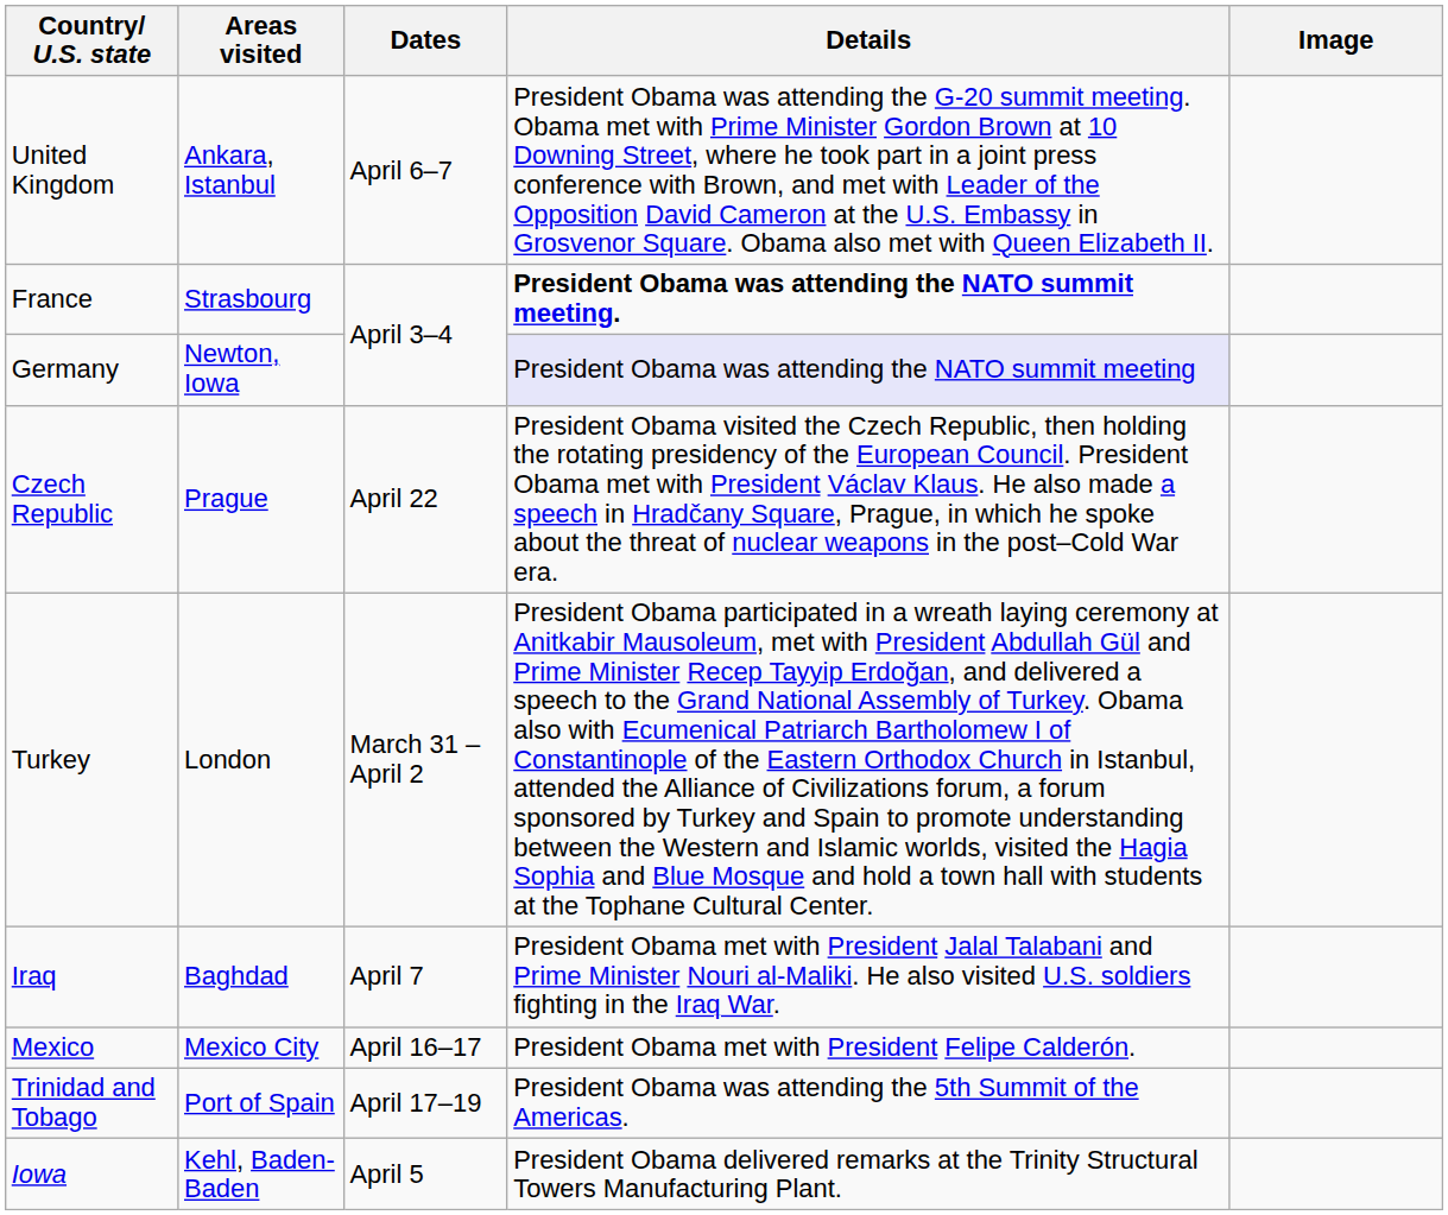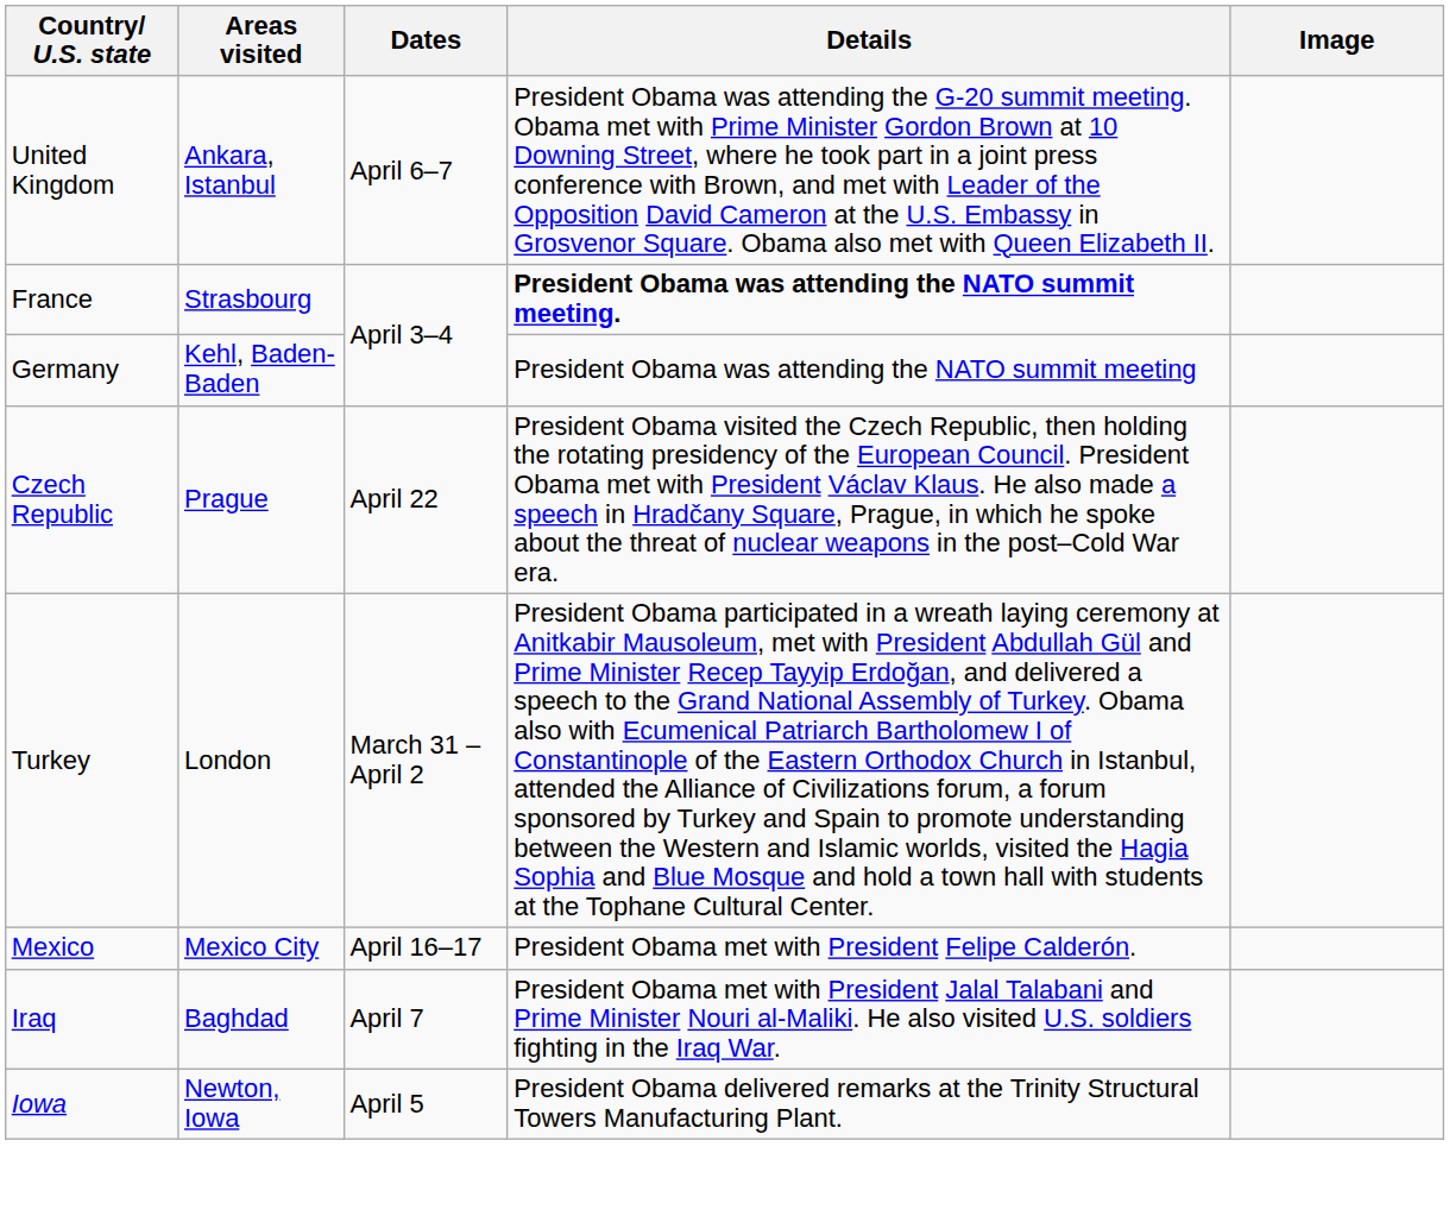 <table class="wikitable" style="margin: 1em auto 1em auto">
 <tr>
 <th width=110>Country/<br><em>U.S. state</em></th>
 <th width=100>Areas visited</th>
 <th width=110>Dates</th>
 <th width=550>Details</th>
 <th width=150>Image</th>
 </tr>
 <tr>
 <td> United Kingdom</td>
 <td><a href='#'>Ankara</a>, <a href='#'>Istanbul</a></td>
 <td>April 6–7</td>
 <td>President Obama was attending the <a href='#'>G-20 summit meeting</a>. Obama met with <a href='#'>Prime Minister</a> <a href='#'>Gordon Brown</a> at <a href='#'>10 Downing Street</a>, where he took part in a joint press conference with Brown, and met with <a href='#'>Leader of the Opposition</a> <a href='#'>David Cameron</a> at the <a href='#'>U.S. Embassy</a> in <a href='#'>Grosvenor Square</a>. Obama also met with <a href='#'>Queen Elizabeth II</a>.</td>
 <td></td>
 </tr>
 <tr>
 <td> France</td>
 <td><a href='#'>Strasbourg</a></td>
 <td rowspan=2>April 3–4</td>
 <td><strong>President Obama was attending the <a href='#'>NATO summit meeting</a>.</strong></td>
 <td></td>
 </tr>
 <tr>
 <td> Germany</td>
-<td><a href='#'>Newton, Iowa</a></td>
-<td style="background: lavender;">President Obama was attending the <a href='#'>NATO summit meeting</a></td>
+<td><a href='#'>Kehl</a>, <a href='#'>Baden-Baden</a></td>
+<td>President Obama was attending the <a href='#'>NATO summit meeting</a></td>
 <td></td>
 </tr>
 <tr>
 <td> <a href='#'>Czech Republic</a></td>
 <td><a href='#'>Prague</a></td>
 <td>April 22</td>
 <td>President Obama visited the Czech Republic, then holding the rotating presidency of the <a href='#'>European Council</a>. President Obama met with <a href='#'>President</a> <a href='#'>Václav Klaus</a>. He also made <a href='#'>a speech</a> in <a href='#'>Hradčany Square</a>, Prague, in which he spoke about the threat of <a href='#'>nuclear weapons</a> in the post–Cold War era.</td>
 <td></td>
 </tr>
 <tr>
 <td> Turkey</td>
 <td>London</td>
 <td>March 31 – April 2</td>
 <td>President Obama participated in a wreath laying ceremony at <a href='#'>Anitkabir Mausoleum</a>, met with <a href='#'>President</a> <a href='#'>Abdullah Gül</a> and <a href='#'>Prime Minister</a> <a href='#'>Recep Tayyip Erdoğan</a>, and delivered a speech to the <a href='#'>Grand National Assembly of Turkey</a>. Obama also  with <a href='#'>Ecumenical Patriarch Bartholomew I of Constantinople</a> of the <a href='#'>Eastern Orthodox Church</a> in Istanbul, attended the Alliance of Civilizations forum, a forum sponsored by Turkey and Spain to promote understanding between the Western and Islamic worlds, visited the <a href='#'>Hagia Sophia</a> and <a href='#'>Blue Mosque</a> and hold a town hall with students at the Tophane Cultural Center.</td>
 <td></td>
 </tr>
 <tr>
+<td> <a href='#'>Mexico</a></td>
+<td><a href='#'>Mexico City</a></td>
+<td>April 16–17</td>
+<td>President Obama met with <a href='#'>President</a> <a href='#'>Felipe Calderón</a>.</td>
+<td></td>
+</tr>
+<tr>
 <td> <a href='#'>Iraq</a></td>
 <td><a href='#'>Baghdad</a></td>
 <td>April 7</td>
 <td>President Obama met with <a href='#'>President</a> <a href='#'>Jalal Talabani</a> and <a href='#'>Prime Minister</a> <a href='#'>Nouri al-Maliki</a>. He also visited <a href='#'>U.S. soldiers</a> fighting in the <a href='#'>Iraq War</a>.</td>
 <td></td>
 </tr>
 <tr>
-<td> <a href='#'>Mexico</a></td>
-<td><a href='#'>Mexico City</a></td>
-<td>April 16–17</td>
-<td>President Obama met with <a href='#'>President</a> <a href='#'>Felipe Calderón</a>.</td>
-<td></td>
-</tr>
-<tr>
-<td> <a href='#'>Trinidad and Tobago</a></td>
-<td><a href='#'>Port of Spain</a></td>
-<td>April 17–19</td>
-<td>President Obama was attending the <a href='#'>5th Summit of the Americas</a>.</td>
-<td></td>
-</tr>
-<tr>
 <td> <em><a href='#'>Iowa</a></em></td>
-<td><a href='#'>Kehl</a>, <a href='#'>Baden-Baden</a></td>
+<td><a href='#'>Newton, Iowa</a></td>
 <td>April 5</td>
 <td>President Obama delivered remarks at the Trinity Structural Towers Manufacturing Plant.</td>
 <td></td>
 </tr>
 </table>
